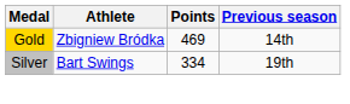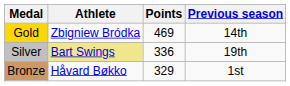 <table class="wikitable">
 <tr>
 <th><strong>Medal</strong></th>
 <th><strong>Athlete</strong></th>
 <th><strong>Points</strong></th>
 <th><strong><a href='#'>Previous season</a></strong></th>
 </tr>
 <tr align="center">
 <td bgcolor="gold">Gold</td>
 <td align="left"> <a href='#'>Zbigniew Bródka</a></td>
 <td>469</td>
 <td>14th</td>
 </tr>
 <tr align="center">
 <td bgcolor="silver">Silver</td>
-<td align="left"> <a href='#'>Bart Swings</a></td>
-<td>334</td>
+<td align="left" style="background: khaki;"> <a href='#'>Bart Swings</a></td>
+<td>336</td>
 <td>19th</td>
 </tr>
+<tr align="center">
+<td bgcolor="CC9966">Bronze</td>
+<td align="left"> <a href='#'>Håvard Bøkko</a></td>
+<td>329</td>
+<td>1st</td>
+</tr>
 </table>
